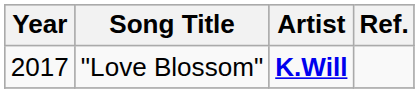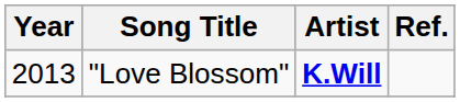 <table class="wikitable">
 <tr>
 <th>Year</th>
 <th>Song Title</th>
 <th>Artist</th>
 <th>Ref.</th>
 </tr>
 <tr>
-<td>2017</td>
+<td>2013</td>
 <td>"Love Blossom"</td>
 <td><strong><a href='#'>K.Will</a></strong></td>
 <td></td>
 </tr>
 </table>
